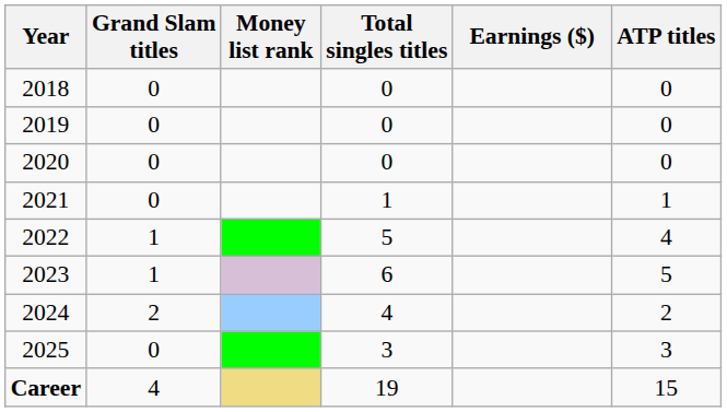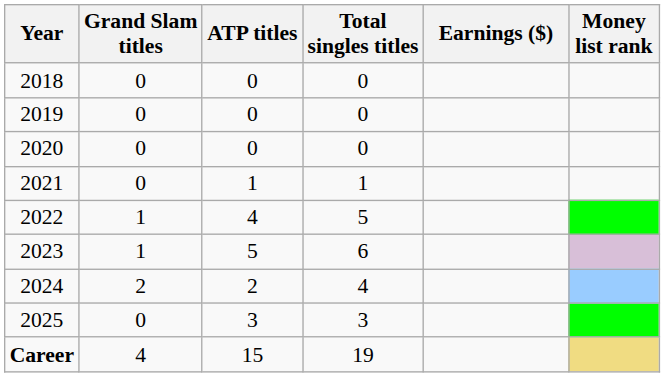 <table class="wikitable mw-datatable" style="text-align:center;">
 <tr>
 <th>Year</th>
 <th>Grand Slam<br>titles</th>
-<th width="60">Money list rank</th>
+<th>ATP titles</th>
 <th>Total<br>singles titles</th>
 <th width="100">Earnings ($)</th>
-<th>ATP titles</th>
+<th width="60">Money list rank</th>
 </tr>
 <tr>
 <td>2018</td>
 <td>0</td>
-<td></td>
+<td>0</td>
 <td>0</td>
 <td align=right> </td>
-<td>0</td>
+<td></td>
 </tr>
 <tr>
 <td>2019</td>
 <td>0</td>
-<td></td>
+<td>0</td>
 <td>0</td>
 <td align=right> </td>
-<td>0</td>
+<td></td>
 </tr>
 <tr>
 <td>2020</td>
 <td>0</td>
-<td></td>
+<td>0</td>
 <td>0</td>
 <td align=right> </td>
-<td>0</td>
+<td></td>
 </tr>
 <tr>
 <td>2021</td>
 <td>0</td>
-<td></td>
+<td>1</td>
 <td>1</td>
 <td align=right></td>
-<td>1</td>
+<td></td>
 </tr>
 <tr>
 <td>2022</td>
 <td>1</td>
-<td bgcolor=lime></td>
+<td>4</td>
 <td>5</td>
 <td align=right></td>
-<td>4</td>
+<td bgcolor=lime></td>
 </tr>
 <tr>
 <td>2023</td>
 <td>1</td>
-<td bgcolor=thistle></td>
+<td>5</td>
 <td>6</td>
 <td align=right></td>
-<td>5</td>
+<td bgcolor=thistle></td>
 </tr>
 <tr>
 <td>2024</td>
 <td>2</td>
-<td bgcolor=#99ccff></td>
+<td>2</td>
 <td>4</td>
 <td align=right></td>
-<td>2</td>
+<td bgcolor=#99ccff></td>
 </tr>
 <tr>
 <td>2025</td>
 <td>0</td>
-<td bgcolor=lime></td>
+<td>3</td>
 <td>3</td>
 <td align=right></td>
-<td>3</td>
+<td bgcolor=lime></td>
 </tr>
 <tr>
 <td><strong>Career</strong></td>
 <td>4</td>
-<td bgcolor=f0dc82></td>
+<td>15</td>
 <td>19</td>
 <td></td>
-<td>15</td>
+<td bgcolor=f0dc82></td>
 </tr>
 </table>
